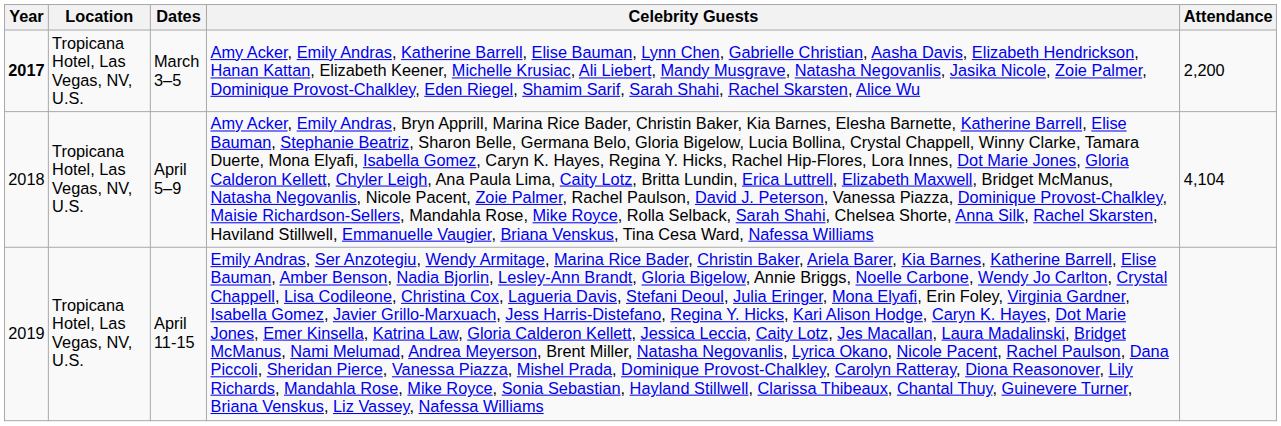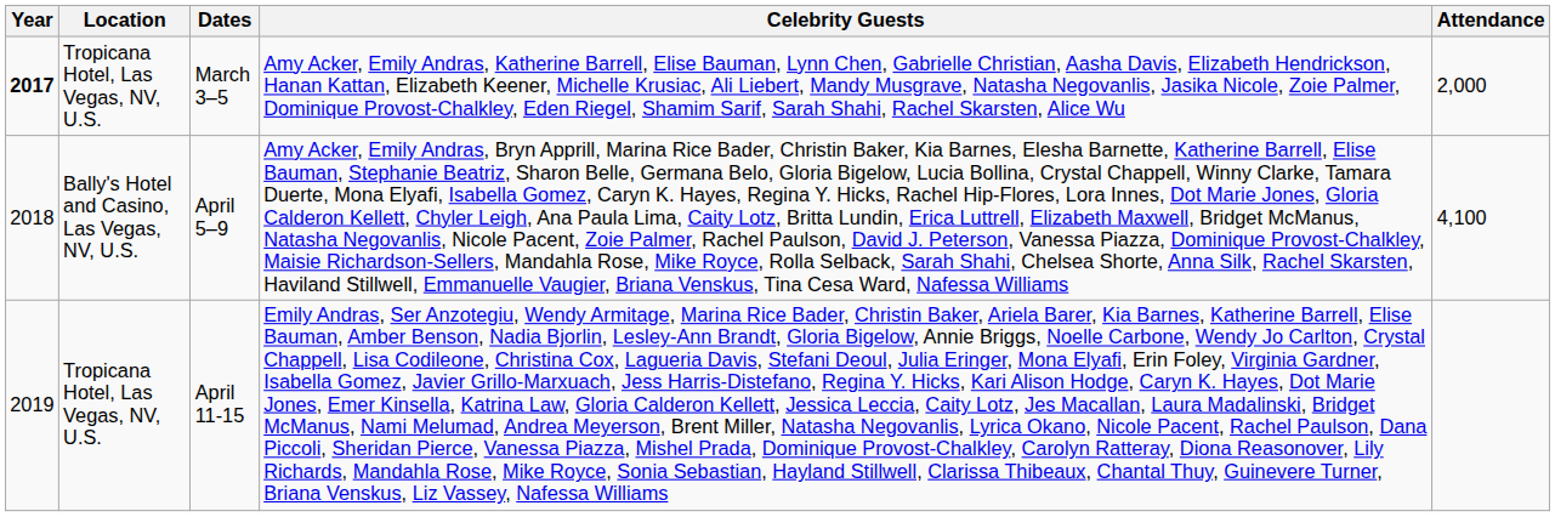 <table class="wikitable">
 <tr>
 <th>Year</th>
 <th>Location</th>
 <th>Dates</th>
 <th>Celebrity Guests</th>
 <th>Attendance</th>
 </tr>
 <tr>
 <td><strong>2017</strong></td>
 <td>Tropicana Hotel, Las Vegas, NV, U.S.</td>
 <td>March 3–5</td>
 <td><a href='#'>Amy Acker</a>, <a href='#'>Emily Andras</a>, <a href='#'>Katherine Barrell</a>, <a href='#'>Elise Bauman</a>, <a href='#'>Lynn Chen</a>, <a href='#'>Gabrielle Christian</a>, <a href='#'>Aasha Davis</a>, <a href='#'>Elizabeth Hendrickson</a>, <a href='#'>Hanan Kattan</a>, Elizabeth Keener, <a href='#'>Michelle Krusiac</a>, <a href='#'>Ali Liebert</a>, <a href='#'>Mandy Musgrave</a>, <a href='#'>Natasha Negovanlis</a>, <a href='#'>Jasika Nicole</a>, <a href='#'>Zoie Palmer</a>, <a href='#'>Dominique Provost-Chalkley</a>, <a href='#'>Eden Riegel</a>, <a href='#'>Shamim Sarif</a>, <a href='#'>Sarah Shahi</a>, <a href='#'>Rachel Skarsten</a>, <a href='#'>Alice Wu</a></td>
-<td>2,200</td>
+<td>2,000</td>
 </tr>
 <tr>
 <td>2018</td>
-<td>Tropicana Hotel, Las Vegas, NV, U.S.</td>
+<td>Bally's Hotel and Casino, Las Vegas, NV, U.S.</td>
 <td>April 5–9</td>
 <td><a href='#'>Amy Acker</a>, <a href='#'>Emily Andras</a>, Bryn Apprill, Marina Rice Bader, Christin Baker, Kia Barnes, Elesha Barnette, <a href='#'>Katherine Barrell</a>, <a href='#'>Elise Bauman</a>, <a href='#'>Stephanie Beatriz</a>, Sharon Belle, Germana Belo, Gloria Bigelow, Lucia Bollina, Crystal Chappell, Winny Clarke, Tamara Duerte, Mona Elyafi, <a href='#'>Isabella Gomez</a>, Caryn K. Hayes, Regina Y. Hicks, Rachel Hip-Flores, Lora Innes, <a href='#'>Dot Marie Jones</a>, <a href='#'>Gloria Calderon Kellett</a>, <a href='#'>Chyler Leigh</a>, Ana Paula Lima, <a href='#'>Caity Lotz</a>, Britta Lundin, <a href='#'>Erica Luttrell</a>, <a href='#'>Elizabeth Maxwell</a>, Bridget McManus, <a href='#'>Natasha Negovanlis</a>, Nicole Pacent, <a href='#'>Zoie Palmer</a>, Rachel Paulson, <a href='#'>David J. Peterson</a>, Vanessa Piazza, <a href='#'>Dominique Provost-Chalkley</a>, <a href='#'>Maisie Richardson-Sellers</a>, Mandahla Rose, <a href='#'>Mike Royce</a>, Rolla Selback, <a href='#'>Sarah Shahi</a>, Chelsea Shorte, <a href='#'>Anna Silk</a>, <a href='#'>Rachel Skarsten</a>, Haviland Stillwell, <a href='#'>Emmanuelle Vaugier</a>, <a href='#'>Briana Venskus</a>, Tina Cesa Ward, <a href='#'>Nafessa Williams</a></td>
-<td>4,104</td>
+<td>4,100</td>
 </tr>
 <tr>
 <td>2019</td>
 <td>Tropicana Hotel, Las Vegas, NV, U.S.</td>
 <td>April 11-15</td>
 <td><a href='#'>Emily Andras</a>, <a href='#'>Ser Anzotegiu</a>, <a href='#'>Wendy Armitage</a>,  <a href='#'>Marina Rice Bader</a>, <a href='#'>Christin Baker</a>, <a href='#'>Ariela Barer</a>, <a href='#'>Kia Barnes</a>, <a href='#'>Katherine Barrell</a>, <a href='#'>Elise Bauman</a>, <a href='#'>Amber Benson</a>, <a href='#'>Nadia Bjorlin</a>, <a href='#'>Lesley-Ann Brandt</a>, <a href='#'>Gloria Bigelow</a>, Annie Briggs, <a href='#'>Noelle Carbone</a>, <a href='#'>Wendy Jo Carlton</a>, <a href='#'>Crystal Chappell</a>, <a href='#'>Lisa Codileone</a>, <a href='#'>Christina Cox</a>, <a href='#'>Lagueria Davis</a>, <a href='#'>Stefani Deoul</a>, <a href='#'>Julia Eringer</a>, <a href='#'>Mona Elyafi</a>, Erin Foley, <a href='#'>Virginia Gardner</a>, <a href='#'>Isabella Gomez</a>, <a href='#'>Javier Grillo-Marxuach</a>, <a href='#'>Jess Harris-Distefano</a>, <a href='#'>Regina Y. Hicks</a>, <a href='#'>Kari Alison Hodge</a>, <a href='#'>Caryn K. Hayes</a>, <a href='#'>Dot Marie Jones</a>, <a href='#'>Emer Kinsella</a>, <a href='#'>Katrina Law</a>, <a href='#'>Gloria Calderon Kellett</a>, <a href='#'>Jessica Leccia</a>, <a href='#'>Caity Lotz</a>, <a href='#'>Jes Macallan</a>, <a href='#'>Laura Madalinski</a>, <a href='#'>Bridget McManus</a>, <a href='#'>Nami Melumad</a>, <a href='#'>Andrea Meyerson</a>, Brent Miller, <a href='#'>Natasha Negovanlis</a>, <a href='#'>Lyrica Okano</a>, <a href='#'>Nicole Pacent</a>, <a href='#'>Rachel Paulson</a>, <a href='#'>Dana Piccoli</a>, <a href='#'>Sheridan Pierce</a>, <a href='#'>Vanessa Piazza</a>, <a href='#'>Mishel Prada</a>, <a href='#'>Dominique Provost-Chalkley</a>, <a href='#'>Carolyn Ratteray</a>, <a href='#'>Diona Reasonover</a>, <a href='#'>Lily Richards</a>, <a href='#'>Mandahla Rose</a>, <a href='#'>Mike Royce</a>, <a href='#'>Sonia Sebastian</a>, <a href='#'>Hayland Stillwell</a>, <a href='#'>Clarissa Thibeaux</a>, <a href='#'>Chantal Thuy</a>, <a href='#'>Guinevere Turner</a>, <a href='#'>Briana Venskus</a>, <a href='#'>Liz Vassey</a>, <a href='#'>Nafessa Williams</a></td>
 <td></td>
 </tr>
 </table>
